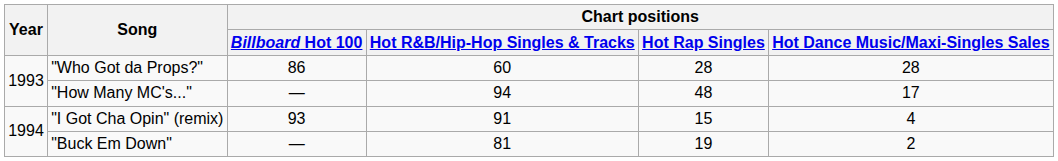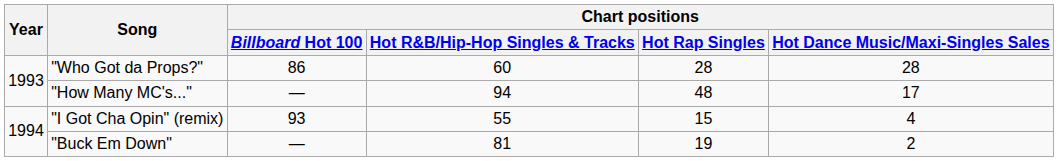 <table class="wikitable">
 <tr>
 <th rowspan="2">Year</th>
 <th rowspan="2">Song</th>
 <th colspan="4">Chart positions</th>
 </tr>
 <tr>
 <th><a href='#'><em>Billboard</em> Hot 100</a></th>
 <th><a href='#'>Hot R&B/Hip-Hop Singles & Tracks</a></th>
 <th><a href='#'>Hot Rap Singles</a></th>
 <th><a href='#'>Hot Dance Music/Maxi-Singles Sales</a></th>
 </tr>
 <tr>
 <td rowspan="2">1993</td>
 <td>"Who Got da Props?"</td>
 <td align="center">86</td>
 <td align="center">60</td>
 <td align="center">28</td>
 <td align="center">28</td>
 </tr>
 <tr>
 <td>"How Many MC's..."</td>
 <td align="center">—</td>
 <td align="center">94</td>
 <td align="center">48</td>
 <td align="center">17</td>
 </tr>
 <tr>
 <td rowspan="2">1994</td>
 <td>"I Got Cha Opin" (remix)</td>
 <td align="center">93</td>
-<td align="center">91</td>
+<td align="center">55</td>
 <td align="center">15</td>
 <td align="center">4</td>
 </tr>
 <tr>
 <td>"Buck Em Down"</td>
 <td align="center">—</td>
 <td align="center">81</td>
 <td align="center">19</td>
 <td align="center">2</td>
 </tr>
 </table>
